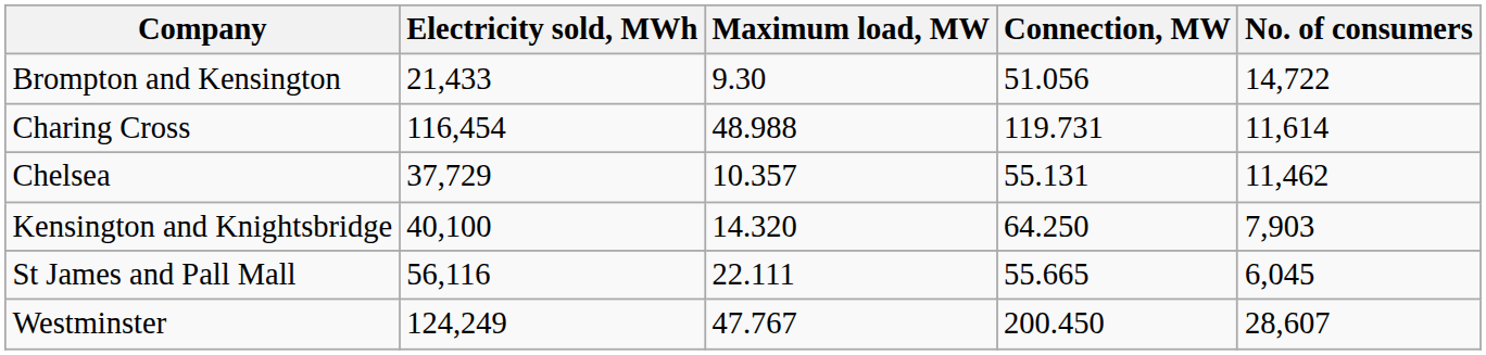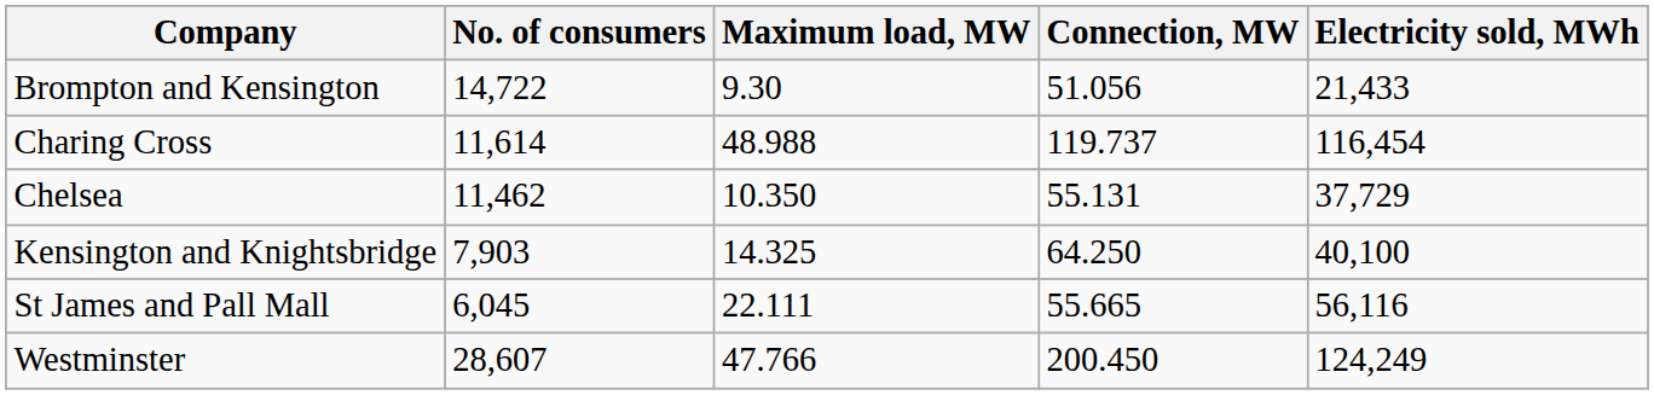 <table class="wikitable">
 <tr>
 <th>Company</th>
-<th>Electricity sold, MWh</th>
+<th>No. of consumers</th>
 <th>Maximum load, MW</th>
 <th>Connection, MW</th>
-<th>No. of consumers</th>
+<th>Electricity sold, MWh</th>
 </tr>
 <tr>
 <td>Brompton and Kensington</td>
-<td>21,433</td>
+<td>14,722</td>
 <td>9.30</td>
 <td>51.056</td>
-<td>14,722</td>
+<td>21,433</td>
 </tr>
 <tr>
 <td>Charing Cross</td>
+<td>11,614</td>
+<td>48.988</td>
+<td>119.737</td>
 <td>116,454</td>
-<td>48.988</td>
-<td>119.731</td>
-<td>11,614</td>
 </tr>
 <tr>
 <td>Chelsea</td>
+<td>11,462</td>
+<td>10.350</td>
+<td>55.131</td>
 <td>37,729</td>
-<td>10.357</td>
-<td>55.131</td>
-<td>11,462</td>
 </tr>
 <tr>
 <td>Kensington and Knightsbridge</td>
+<td>7,903</td>
+<td>14.325</td>
+<td>64.250</td>
 <td>40,100</td>
-<td>14.320</td>
-<td>64.250</td>
-<td>7,903</td>
 </tr>
 <tr>
 <td>St James and Pall Mall</td>
-<td>56,116</td>
+<td>6,045</td>
 <td>22.111</td>
 <td>55.665</td>
-<td>6,045</td>
+<td>56,116</td>
 </tr>
 <tr>
 <td>Westminster</td>
+<td>28,607</td>
+<td>47.766</td>
+<td>200.450</td>
 <td>124,249</td>
-<td>47.767</td>
-<td>200.450</td>
-<td>28,607</td>
 </tr>
 </table>
